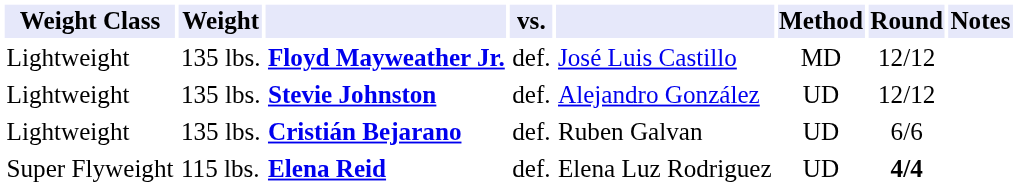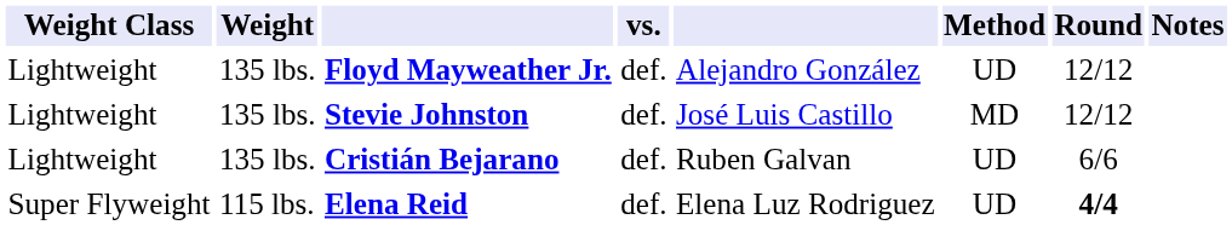 <table class="toccolours" style="font-size: 85%;">
 <tr>
 <th style="background:#e6e8fa; color:#000; text-align:center;">Weight Class</th>
 <th style="background:#e6e8fa; color:#000; text-align:center;">Weight</th>
 <th style="background:#e6e8fa; color:#000; text-align:center;"></th>
 <th style="background:#e6e8fa; color:#000; text-align:center;">vs.</th>
 <th style="background:#e6e8fa; color:#000; text-align:center;"></th>
 <th style="background:#e6e8fa; color:#000; text-align:center;">Method</th>
 <th style="background:#e6e8fa; color:#000; text-align:center;">Round</th>
 <th style="background:#e6e8fa; color:#000; text-align:center;">Notes</th>
 </tr>
 <tr>
 <td>Lightweight</td>
 <td>135 lbs.</td>
 <td><strong><a href='#'>Floyd Mayweather Jr.</a></strong></td>
 <td>def.</td>
-<td><a href='#'>José Luis Castillo</a></td>
-<td align=center>MD</td>
+<td><a href='#'>Alejandro González</a></td>
+<td align=center>UD</td>
 <td align=center>12/12</td>
 <td></td>
 </tr>
 <tr>
 <td>Lightweight</td>
 <td>135 lbs.</td>
 <td><strong><a href='#'>Stevie Johnston</a></strong></td>
 <td>def.</td>
-<td><a href='#'>Alejandro González</a></td>
-<td align=center>UD</td>
+<td><a href='#'>José Luis Castillo</a></td>
+<td align=center>MD</td>
 <td align=center>12/12</td>
 </tr>
 <tr>
 <td>Lightweight</td>
 <td>135 lbs.</td>
 <td><strong><a href='#'>Cristián Bejarano</a></strong></td>
 <td>def.</td>
 <td>Ruben Galvan</td>
 <td align=center>UD</td>
 <td align=center>6/6</td>
 </tr>
 <tr>
 <td>Super Flyweight</td>
 <td>115 lbs.</td>
 <td><strong><a href='#'>Elena Reid</a></strong></td>
 <td>def.</td>
 <td>Elena Luz Rodriguez</td>
 <td align=center>UD</td>
 <td align=center><strong>4/4</strong></td>
 </tr>
 </table>
